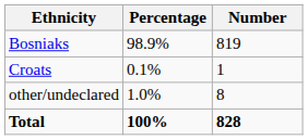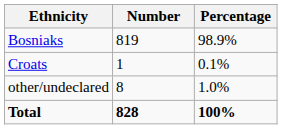 <table class="wikitable">
 <tr>
 <th width="100px">Ethnicity</th>
+<th width="80px">Number</th>
 <th width="80px">Percentage</th>
-<th width="80px">Number</th>
 </tr>
 <tr>
 <td><a href='#'>Bosniaks</a></td>
+<td>819</td>
 <td>98.9%</td>
-<td>819</td>
 </tr>
 <tr>
 <td><a href='#'>Croats</a></td>
+<td>1</td>
 <td>0.1%</td>
-<td>1</td>
 </tr>
 <tr>
 <td>other/undeclared</td>
+<td>8</td>
 <td>1.0%</td>
-<td>8</td>
 </tr>
 <tr>
 <td><strong>Total</strong></td>
+<td><strong>828</strong></td>
 <td><strong>100%</strong></td>
-<td><strong>828</strong></td>
 </tr>
 </table>
